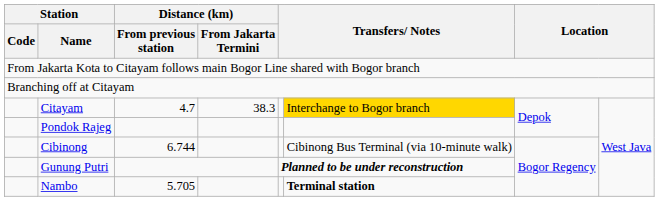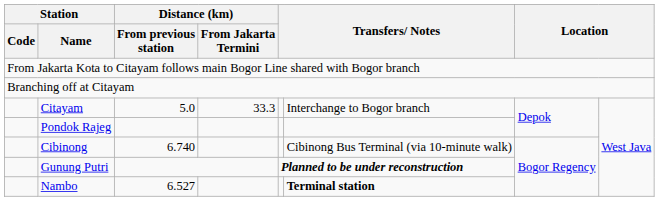 <table class="wikitable">
 <tr>
 <th colspan="2"> Station</th>
 <th colspan="2" style="width: 5em;">Distance (km)</th>
 <th colspan="2" rowspan="2">Transfers/ Notes</th>
 <th colspan="2" rowspan="2">Location</th>
 </tr>
 <tr>
 <th>Code</th>
 <th>Name</th>
 <th>From previous<br>station</th>
 <th>From Jakarta<br>Termini</th>
 </tr>
 <tr>
 <td colspan="8">From Jakarta Kota to Citayam follows main  Bogor Line shared with Bogor branch</td>
 </tr>
 <tr>
 <td colspan="8">Branching off  at Citayam</td>
 </tr>
 <tr>
 <td></td>
 <td><a href='#'>Citayam</a></td>
-<td style="text-align: right;">4.7</td>
-<td style="text-align: right;">38.3</td>
+<td style="text-align: right;">5.0</td>
+<td style="text-align: right;">33.3</td>
 <td></td>
-<td style="background: gold;">Interchange to  Bogor branch</td>
+<td>Interchange to  Bogor branch</td>
 <td rowspan="2"><a href='#'>Depok</a></td>
 <td rowspan="5"><a href='#'>West Java</a></td>
 </tr>
 <tr>
 <td></td>
 <td><a href='#'>Pondok Rajeg</a></td>
 <td></td>
 <td></td>
 <td></td>
 <td></td>
 </tr>
 <tr>
 <td></td>
 <td><a href='#'>Cibinong</a></td>
-<td style="text-align: right;">6.744</td>
+<td style="text-align: right;">6.740</td>
 <td style="text-align: right;"></td>
 <td></td>
 <td> Cibinong Bus Terminal (via 10-minute walk)</td>
 <td rowspan="3"><a href='#'>Bogor Regency</a></td>
 </tr>
 <tr>
 <td></td>
 <td><a href='#'>Gunung Putri</a></td>
 <td colspan="2"></td>
 <td colspan="2"><strong><em>Planned to be under reconstruction</em></strong></td>
 </tr>
 <tr>
 <td></td>
 <td><a href='#'>Nambo</a></td>
-<td style="text-align: right;">5.705</td>
+<td style="text-align: right;">6.527</td>
 <td style="text-align: right;"></td>
 <td></td>
 <td><strong>Terminal station</strong></td>
 </tr>
 </table>
